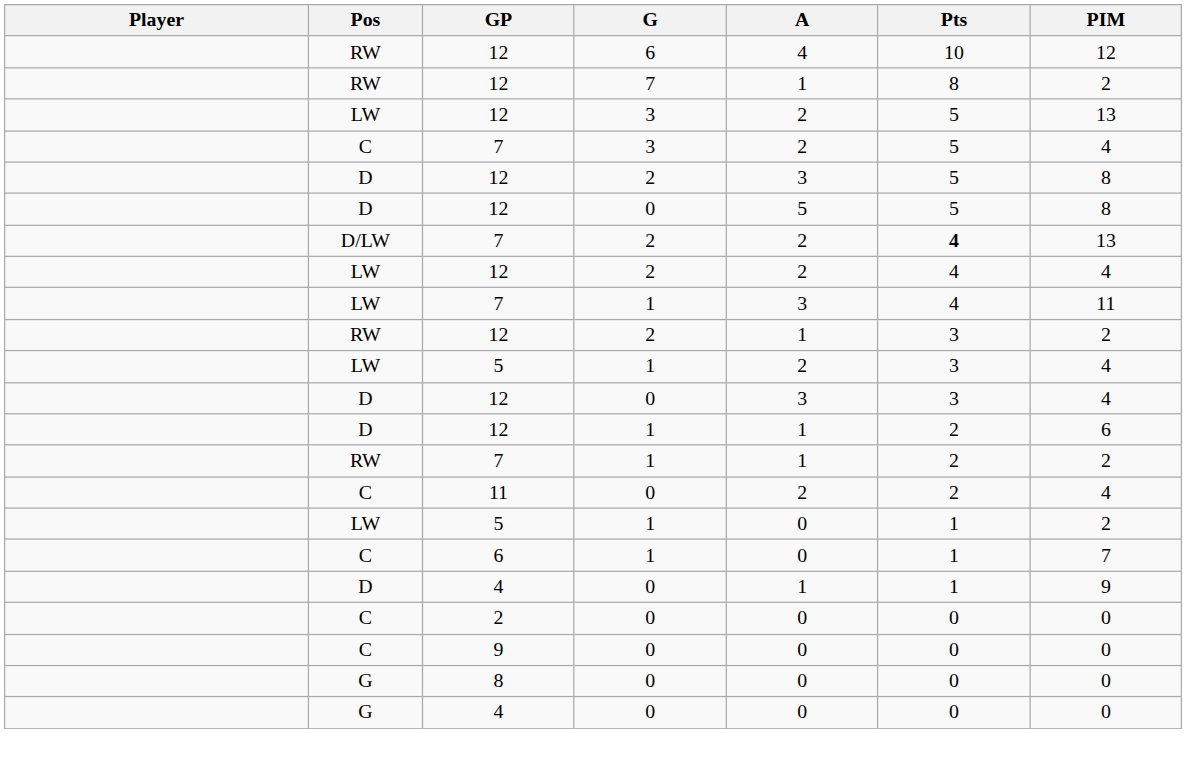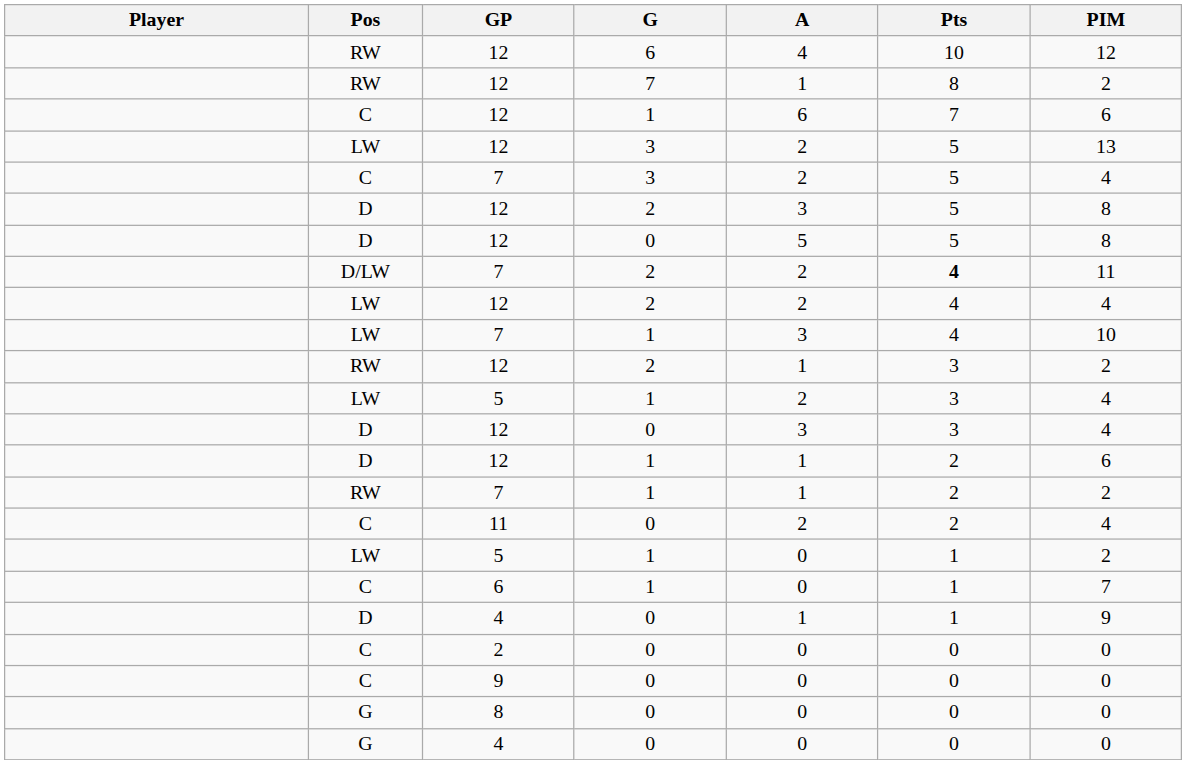 <table class="wikitable sortable" width="60%">
 <tr ALIGN="center">
 <th bgcolor="#DDDDFF" width="10%">Player</th>
 <th bgcolor="#DDDDFF" width="3%" title="Position">Pos</th>
 <th bgcolor="#DDDDFF" width="5%" title="Games played">GP</th>
 <th bgcolor="#DDDDFF" width="5%" title="Goals">G</th>
 <th bgcolor="#DDDDFF" width="5%" title="Assists">A</th>
 <th bgcolor="#DDDDFF" width="5%" title="Points">Pts</th>
 <th bgcolor="#DDDDFF" width="5%" title="Penalties in Minutes">PIM</th>
 </tr>
 <tr align="center">
 <td align="right"></td>
 <td>RW</td>
 <td>12</td>
 <td>6</td>
 <td>4</td>
 <td>10</td>
 <td>12</td>
 </tr>
 <tr align="center">
 <td align="right"></td>
 <td>RW</td>
 <td>12</td>
 <td>7</td>
 <td>1</td>
 <td>8</td>
 <td>2</td>
+</tr>
+<tr align="center">
+<td align="right"></td>
+<td>C</td>
+<td>12</td>
+<td>1</td>
+<td>6</td>
+<td>7</td>
+<td>6</td>
 </tr>
 <tr align="center">
 <td align="right"></td>
 <td>LW</td>
 <td>12</td>
 <td>3</td>
 <td>2</td>
 <td>5</td>
 <td>13</td>
 </tr>
 <tr align="center">
 <td align="right"></td>
 <td>C</td>
 <td>7</td>
 <td>3</td>
 <td>2</td>
 <td>5</td>
 <td>4</td>
 </tr>
 <tr align="center">
 <td align="right"></td>
 <td>D</td>
 <td>12</td>
 <td>2</td>
 <td>3</td>
 <td>5</td>
 <td>8</td>
 </tr>
 <tr align="center">
 <td align="right"></td>
 <td>D</td>
 <td>12</td>
 <td>0</td>
 <td>5</td>
 <td>5</td>
 <td>8</td>
 </tr>
 <tr align="center">
 <td align="right"></td>
 <td>D/LW</td>
 <td>7</td>
 <td>2</td>
 <td>2</td>
 <td><strong>4</strong></td>
-<td>13</td>
+<td>11</td>
 </tr>
 <tr align="center">
 <td align="right"></td>
 <td>LW</td>
 <td>12</td>
 <td>2</td>
 <td>2</td>
 <td>4</td>
 <td>4</td>
 </tr>
 <tr align="center">
 <td align="right"></td>
 <td>LW</td>
 <td>7</td>
 <td>1</td>
 <td>3</td>
 <td>4</td>
-<td>11</td>
+<td>10</td>
 </tr>
 <tr align="center">
 <td align="right"></td>
 <td>RW</td>
 <td>12</td>
 <td>2</td>
 <td>1</td>
 <td>3</td>
 <td>2</td>
 </tr>
 <tr align="center">
 <td align="right"></td>
 <td>LW</td>
 <td>5</td>
 <td>1</td>
 <td>2</td>
 <td>3</td>
 <td>4</td>
 </tr>
 <tr align="center">
 <td align="right"></td>
 <td>D</td>
 <td>12</td>
 <td>0</td>
 <td>3</td>
 <td>3</td>
 <td>4</td>
 </tr>
 <tr align="center">
 <td align="right"></td>
 <td>D</td>
 <td>12</td>
 <td>1</td>
 <td>1</td>
 <td>2</td>
 <td>6</td>
 </tr>
 <tr align="center">
 <td align="right"></td>
 <td>RW</td>
 <td>7</td>
 <td>1</td>
 <td>1</td>
 <td>2</td>
 <td>2</td>
 </tr>
 <tr align="center">
 <td align="right"></td>
 <td>C</td>
 <td>11</td>
 <td>0</td>
 <td>2</td>
 <td>2</td>
 <td>4</td>
 </tr>
 <tr align="center">
 <td align="right"></td>
 <td>LW</td>
 <td>5</td>
 <td>1</td>
 <td>0</td>
 <td>1</td>
 <td>2</td>
 </tr>
 <tr align="center">
 <td align="right"></td>
 <td>C</td>
 <td>6</td>
 <td>1</td>
 <td>0</td>
 <td>1</td>
 <td>7</td>
 </tr>
 <tr align="center">
 <td align="right"></td>
 <td>D</td>
 <td>4</td>
 <td>0</td>
 <td>1</td>
 <td>1</td>
 <td>9</td>
 </tr>
 <tr align="center">
 <td align="right"></td>
 <td>C</td>
 <td>2</td>
 <td>0</td>
 <td>0</td>
 <td>0</td>
 <td>0</td>
 </tr>
 <tr align="center">
 <td align="right"></td>
 <td>C</td>
 <td>9</td>
 <td>0</td>
 <td>0</td>
 <td>0</td>
 <td>0</td>
 </tr>
 <tr align="center">
 <td align="right"></td>
 <td>G</td>
 <td>8</td>
 <td>0</td>
 <td>0</td>
 <td>0</td>
 <td>0</td>
 </tr>
 <tr align="center">
 <td align="right"></td>
 <td>G</td>
 <td>4</td>
 <td>0</td>
 <td>0</td>
 <td>0</td>
 <td>0</td>
 </tr>
 </table>
